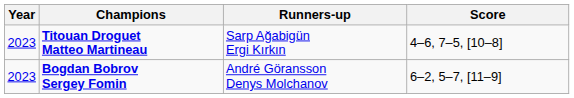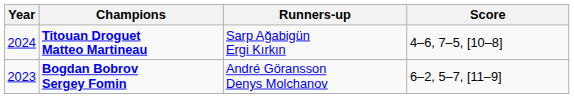 <table class="wikitable" style="font-size:90%">
 <tr>
 <th>Year</th>
 <th width="200">Champions</th>
 <th width="200">Runners-up</th>
 <th width="175">Score</th>
 </tr>
 <tr>
-<td><a href='#'>2023</a></td>
+<td><a href='#'>2024</a></td>
 <td> <strong><a href='#'>Titouan Droguet</a></strong><br> <strong><a href='#'>Matteo Martineau</a></strong></td>
 <td> <a href='#'>Sarp Ağabigün</a><br> <a href='#'>Ergi Kırkın</a></td>
 <td>4–6, 7–5, [10–8]</td>
 </tr>
 <tr>
 <td><a href='#'>2023</a></td>
 <td> <strong><a href='#'>Bogdan Bobrov</a></strong><br> <strong><a href='#'>Sergey Fomin</a></strong></td>
 <td> <a href='#'>André Göransson</a><br> <a href='#'>Denys Molchanov</a></td>
 <td>6–2, 5–7, [11–9]</td>
 </tr>
 </table>
